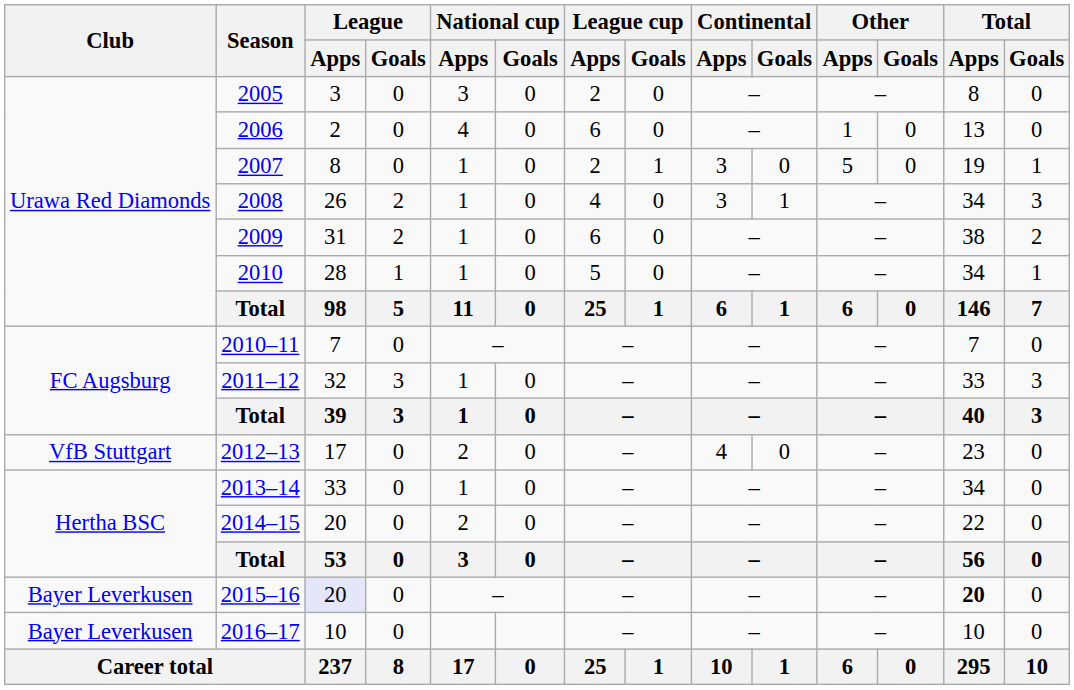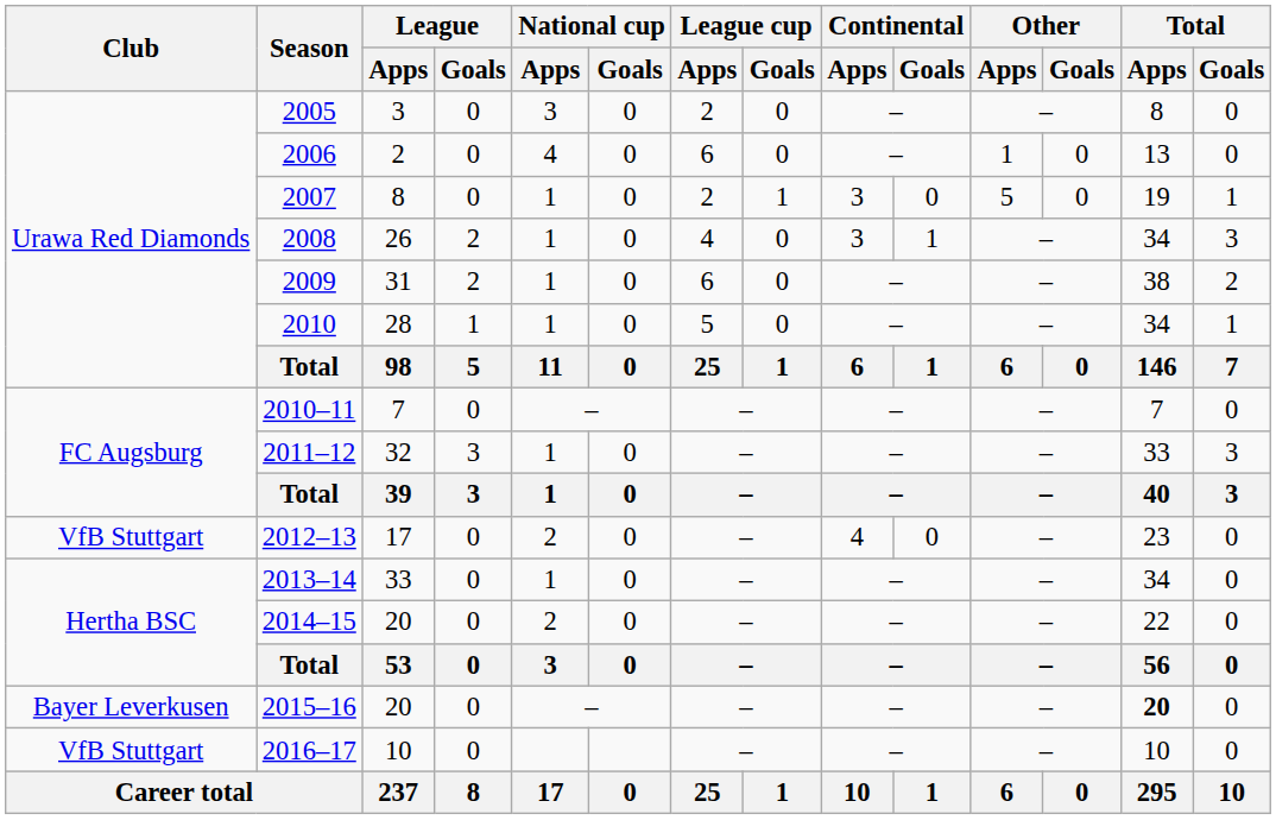 <table class="wikitable" style="text-align:center">
 <tr>
 <th rowspan="2">Club</th>
 <th rowspan="2">Season</th>
 <th colspan="2">League</th>
 <th colspan="2">National cup</th>
 <th colspan="2">League cup</th>
 <th colspan="2">Continental</th>
 <th colspan="2">Other</th>
 <th colspan="2">Total</th>
 </tr>
 <tr>
 <th>Apps</th>
 <th>Goals</th>
 <th>Apps</th>
 <th>Goals</th>
 <th>Apps</th>
 <th>Goals</th>
 <th>Apps</th>
 <th>Goals</th>
 <th>Apps</th>
 <th>Goals</th>
 <th>Apps</th>
 <th>Goals</th>
 </tr>
 <tr>
 <td rowspan="7"><a href='#'>Urawa Red Diamonds</a></td>
 <td><a href='#'>2005</a></td>
 <td>3</td>
 <td>0</td>
 <td>3</td>
 <td>0</td>
 <td>2</td>
 <td>0</td>
 <td colspan="2">–</td>
 <td colspan="2">–</td>
 <td>8</td>
 <td>0</td>
 </tr>
 <tr>
 <td><a href='#'>2006</a></td>
 <td>2</td>
 <td>0</td>
 <td>4</td>
 <td>0</td>
 <td>6</td>
 <td>0</td>
 <td colspan="2">–</td>
 <td>1</td>
 <td>0</td>
 <td>13</td>
 <td>0</td>
 </tr>
 <tr>
 <td><a href='#'>2007</a></td>
 <td>8</td>
 <td>0</td>
 <td>1</td>
 <td>0</td>
 <td>2</td>
 <td>1</td>
 <td>3</td>
 <td>0</td>
 <td>5</td>
 <td>0</td>
 <td>19</td>
 <td>1</td>
 </tr>
 <tr>
 <td><a href='#'>2008</a></td>
 <td>26</td>
 <td>2</td>
 <td>1</td>
 <td>0</td>
 <td>4</td>
 <td>0</td>
 <td>3</td>
 <td>1</td>
 <td colspan="2">–</td>
 <td>34</td>
 <td>3</td>
 </tr>
 <tr>
 <td><a href='#'>2009</a></td>
 <td>31</td>
 <td>2</td>
 <td>1</td>
 <td>0</td>
 <td>6</td>
 <td>0</td>
 <td colspan="2">–</td>
 <td colspan="2">–</td>
 <td>38</td>
 <td>2</td>
 </tr>
 <tr>
 <td><a href='#'>2010</a></td>
 <td>28</td>
 <td>1</td>
 <td>1</td>
 <td>0</td>
 <td>5</td>
 <td>0</td>
 <td colspan="2">–</td>
 <td colspan="2">–</td>
 <td>34</td>
 <td>1</td>
 </tr>
 <tr>
 <th colspan="1">Total</th>
 <th>98</th>
 <th>5</th>
 <th>11</th>
 <th>0</th>
 <th>25</th>
 <th>1</th>
 <th>6</th>
 <th>1</th>
 <th>6</th>
 <th>0</th>
 <th>146</th>
 <th>7</th>
 </tr>
 <tr>
 <td rowspan="3"><a href='#'>FC Augsburg</a></td>
 <td><a href='#'>2010–11</a></td>
 <td>7</td>
 <td>0</td>
 <td colspan="2">–</td>
 <td colspan="2">–</td>
 <td colspan="2">–</td>
 <td colspan="2">–</td>
 <td>7</td>
 <td>0</td>
 </tr>
 <tr>
 <td><a href='#'>2011–12</a></td>
 <td>32</td>
 <td>3</td>
 <td>1</td>
 <td>0</td>
 <td colspan="2">–</td>
 <td colspan="2">–</td>
 <td colspan="2">–</td>
 <td>33</td>
 <td>3</td>
 </tr>
 <tr>
 <th colspan="1">Total</th>
 <th>39</th>
 <th>3</th>
 <th>1</th>
 <th>0</th>
 <th colspan="2">–</th>
 <th colspan="2">–</th>
 <th colspan="2">–</th>
 <th>40</th>
 <th>3</th>
 </tr>
 <tr>
 <td><a href='#'>VfB Stuttgart</a></td>
 <td><a href='#'>2012–13</a></td>
 <td>17</td>
 <td>0</td>
 <td>2</td>
 <td>0</td>
 <td colspan="2">–</td>
 <td>4</td>
 <td>0</td>
 <td colspan="2">–</td>
 <td>23</td>
 <td>0</td>
 </tr>
 <tr>
 <td rowspan="3"><a href='#'>Hertha BSC</a></td>
 <td><a href='#'>2013–14</a></td>
 <td>33</td>
 <td>0</td>
 <td>1</td>
 <td>0</td>
 <td colspan="2">–</td>
 <td colspan="2">–</td>
 <td colspan="2">–</td>
 <td>34</td>
 <td>0</td>
 </tr>
 <tr>
 <td><a href='#'>2014–15</a></td>
 <td>20</td>
 <td>0</td>
 <td>2</td>
 <td>0</td>
 <td colspan="2">–</td>
 <td colspan="2">–</td>
 <td colspan="2">–</td>
 <td>22</td>
 <td>0</td>
 </tr>
 <tr>
 <th colspan="1">Total</th>
 <th>53</th>
 <th>0</th>
 <th>3</th>
 <th>0</th>
 <th colspan="2">–</th>
 <th colspan="2">–</th>
 <th colspan="2">–</th>
 <th>56</th>
 <th>0</th>
 </tr>
 <tr>
 <td><a href='#'>Bayer Leverkusen</a></td>
 <td><a href='#'>2015–16</a></td>
-<td style="background: lavender;">20</td>
+<td>20</td>
 <td>0</td>
 <td colspan="2">–</td>
 <td colspan="2">–</td>
 <td colspan="2">–</td>
 <td colspan="2">–</td>
 <td><strong>20</strong></td>
 <td>0</td>
 </tr>
 <tr>
-<td><a href='#'>Bayer Leverkusen</a></td>
+<td><a href='#'>VfB Stuttgart</a></td>
 <td><a href='#'>2016–17</a></td>
 <td>10</td>
 <td>0</td>
 <td></td>
 <td></td>
 <td colspan="2">–</td>
 <td colspan="2">–</td>
 <td colspan="2">–</td>
 <td>10</td>
 <td>0</td>
 </tr>
 <tr>
 <th colspan="2">Career total</th>
 <th>237</th>
 <th>8</th>
 <th>17</th>
 <th>0</th>
 <th>25</th>
 <th>1</th>
 <th>10</th>
 <th>1</th>
 <th>6</th>
 <th>0</th>
 <th>295</th>
 <th>10</th>
 </tr>
 </table>
